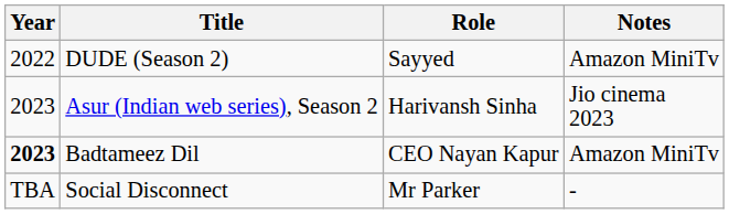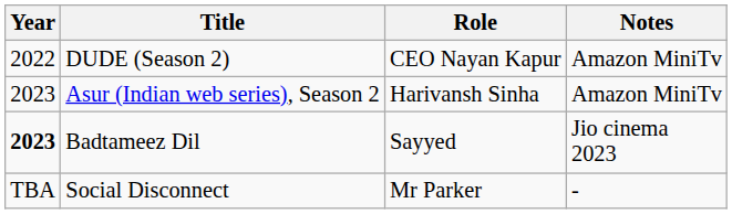 <table class="wikitable sortable">
 <tr>
 <th>Year</th>
 <th>Title</th>
 <th>Role</th>
 <th>Notes</th>
 </tr>
 <tr>
 <td>2022</td>
 <td>DUDE (Season 2)</td>
-<td>Sayyed</td>
+<td>CEO Nayan Kapur</td>
 <td>Amazon MiniTv</td>
 </tr>
 <tr>
 <td>2023</td>
 <td><a href='#'>Asur (Indian web series)</a>, Season 2</td>
 <td>Harivansh Sinha</td>
-<td>Jio cinema<br>2023</td>
+<td>Amazon MiniTv</td>
 </tr>
 <tr>
 <td><strong>2023</strong></td>
 <td>Badtameez Dil</td>
-<td>CEO Nayan Kapur</td>
-<td>Amazon MiniTv</td>
+<td>Sayyed</td>
+<td>Jio cinema<br>2023</td>
 </tr>
 <tr>
 <td>TBA</td>
 <td>Social Disconnect</td>
 <td>Mr Parker</td>
 <td>-</td>
 </tr>
 </table>
